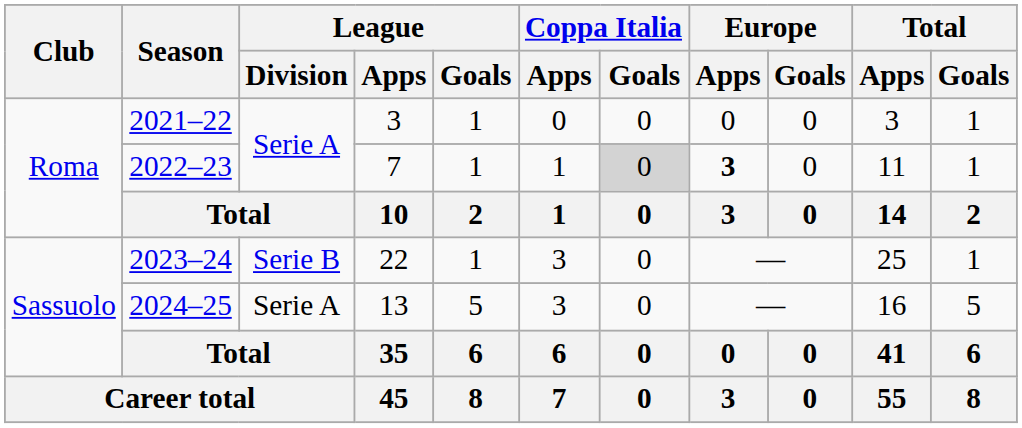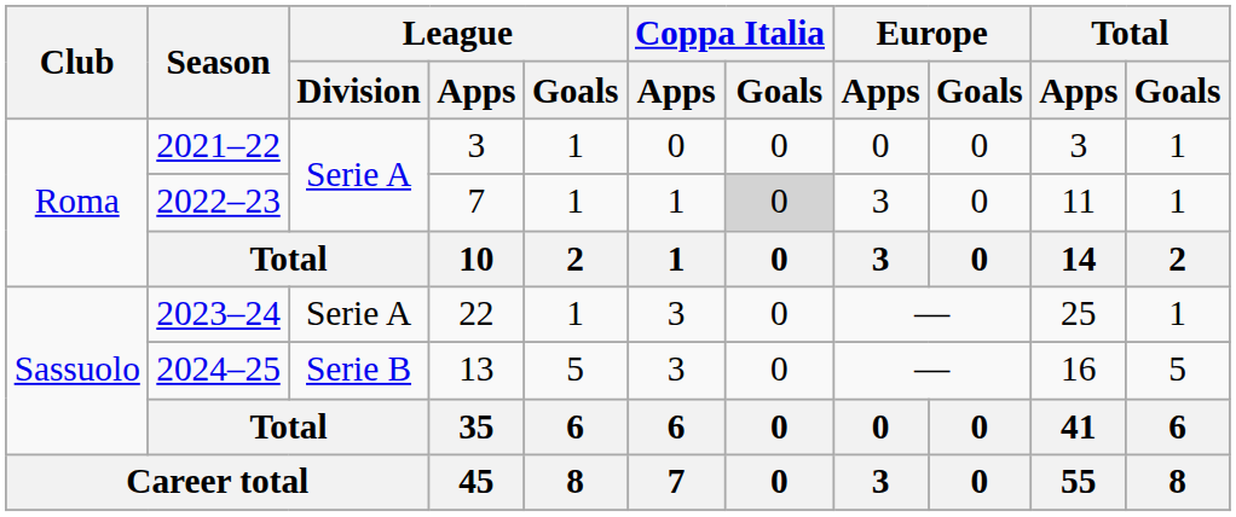 <table class="wikitable" style="text-align:center">
 <tr>
 <th rowspan="2">Club</th>
 <th rowspan="2">Season</th>
 <th colspan="3">League</th>
 <th colspan="2"><a href='#'>Coppa Italia</a></th>
 <th colspan="2">Europe</th>
 <th colspan="2">Total</th>
 </tr>
 <tr>
 <th>Division</th>
 <th>Apps</th>
 <th>Goals</th>
 <th>Apps</th>
 <th>Goals</th>
 <th>Apps</th>
 <th>Goals</th>
 <th>Apps</th>
 <th>Goals</th>
 </tr>
 <tr>
 <td rowspan="3"><a href='#'>Roma</a></td>
 <td><a href='#'>2021–22</a></td>
 <td rowspan="2"><a href='#'>Serie A</a></td>
 <td>3</td>
 <td>1</td>
 <td>0</td>
 <td>0</td>
 <td>0</td>
 <td>0</td>
 <td>3</td>
 <td>1</td>
 </tr>
 <tr>
 <td><a href='#'>2022–23</a></td>
 <td>7</td>
 <td>1</td>
 <td>1</td>
 <td style="background: lightgrey;">0</td>
-<td><strong>3</strong></td>
+<td>3</td>
 <td>0</td>
 <td>11</td>
 <td>1</td>
 </tr>
 <tr>
 <th colspan="2">Total</th>
 <th>10</th>
 <th>2</th>
 <th>1</th>
 <th>0</th>
 <th>3</th>
 <th>0</th>
 <th>14</th>
 <th>2</th>
 </tr>
 <tr>
 <td rowspan="3"><a href='#'>Sassuolo</a></td>
 <td><a href='#'>2023–24</a></td>
-<td><a href='#'>Serie B</a></td>
+<td>Serie A</td>
 <td>22</td>
 <td>1</td>
 <td>3</td>
 <td>0</td>
 <td colspan="2">—</td>
 <td>25</td>
 <td>1</td>
 </tr>
 <tr>
 <td><a href='#'>2024–25</a></td>
-<td>Serie A</td>
+<td><a href='#'>Serie B</a></td>
 <td>13</td>
 <td>5</td>
 <td>3</td>
 <td>0</td>
 <td colspan="2">—</td>
 <td>16</td>
 <td>5</td>
 </tr>
 <tr>
 <th colspan="2">Total</th>
 <th>35</th>
 <th>6</th>
 <th>6</th>
 <th>0</th>
 <th>0</th>
 <th>0</th>
 <th>41</th>
 <th>6</th>
 </tr>
 <tr>
 <th colspan="3">Career total</th>
 <th>45</th>
 <th>8</th>
 <th>7</th>
 <th>0</th>
 <th>3</th>
 <th>0</th>
 <th>55</th>
 <th>8</th>
 </tr>
 </table>
